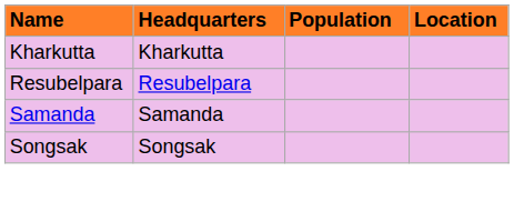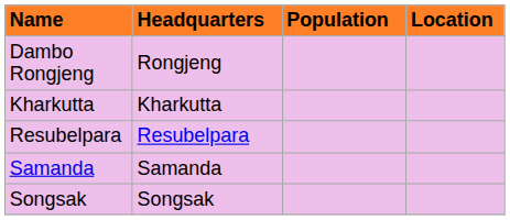 <table class="wikitable sortable" width=65% style="border:1px solid black">
 <tr bgcolor=#FF7F27>
 <td width="10%"><strong>Name</strong></td>
 <td width="20%"><strong>Headquarters</strong></td>
 <td width="20%"><strong>Population</strong></td>
 <td width="10%"><strong>Location</strong></td>
+</tr>
+<tr bgcolor=#EEBFEB>
+<td>Dambo Rongjeng</td>
+<td>Rongjeng</td>
+<td></td>
+<td></td>
 </tr>
 <tr bgcolor=#EEBFEB>
 <td>Kharkutta</td>
 <td>Kharkutta</td>
 <td></td>
 <td></td>
 </tr>
 <tr bgcolor=#EEBFEB>
 <td>Resubelpara</td>
 <td><a href='#'>Resubelpara</a></td>
 <td></td>
 <td></td>
 </tr>
 <tr bgcolor=#EEBFEB>
 <td><a href='#'>Samanda</a></td>
 <td>Samanda</td>
 <td></td>
 <td></td>
 </tr>
 <tr bgcolor=#EEBFEB>
 <td>Songsak</td>
 <td>Songsak</td>
 <td></td>
 <td></td>
 </tr>
 </table>
